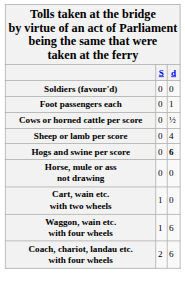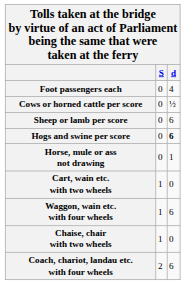 <table class="wikitable collapsible collapsed" style="float: right; clear: right; margin-left: 0.5em">
 <tr>
 <th colspan=3>Tolls taken at the bridge <br>by virtue of an act of Parliament <br>being the same that were <br>taken at the ferry</th>
 </tr>
 <tr style="font-size:9pt">
 <th></th>
 <th><a href='#'>S</a></th>
 <th><a href='#'>d</a></th>
 </tr>
 <tr style="font-size:9pt">
-<th scope=row>Soldiers (favour'd)</th>
-<td>0</td>
-<td>0</td>
-</tr>
-<tr style="font-size:9pt">
 <th scope=row>Foot passengers each</th>
 <td>0</td>
-<td>1</td>
+<td>4</td>
 </tr>
 <tr style="font-size:9pt">
 <th scope=row>Cows or horned cattle per score</th>
 <td>0</td>
 <td>½</td>
 </tr>
 <tr style="font-size:9pt">
 <th scope=row>Sheep or lamb per score</th>
 <td>0</td>
-<td>4</td>
+<td>6</td>
 </tr>
 <tr style="font-size:9pt">
 <th scope=row>Hogs and swine per score</th>
 <td>0</td>
 <td><strong>6</strong></td>
 </tr>
 <tr style="font-size:9pt">
 <th scope=row>Horse, mule or ass<br>not drawing</th>
 <td>0</td>
-<td>0</td>
+<td>1</td>
 </tr>
 <tr style="font-size:9pt">
 <th scope=row>Cart, wain etc.<br>with two wheels</th>
 <td>1</td>
 <td>0</td>
 </tr>
 <tr style="font-size:9pt">
 <th scope=row>Waggon, wain etc.<br>with four wheels</th>
 <td>1</td>
 <td>6</td>
 </tr>
 <tr style="font-size:9pt">
+<th scope=row>Chaise, chair<br>with two wheels</th>
+<td>1</td>
+<td>0</td>
+</tr>
+<tr style="font-size:9pt">
 <th scope=row>Coach, chariot, landau etc.<br>with four wheels</th>
 <td>2</td>
 <td>6</td>
 </tr>
 </table>
